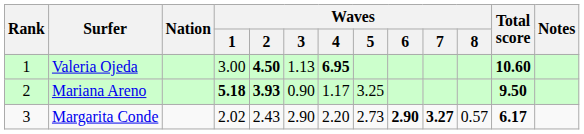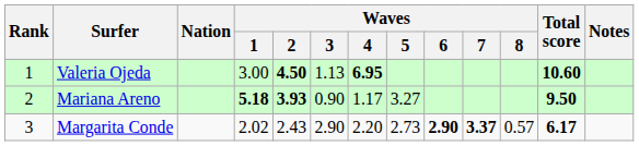 <table class="wikitable sortable" style="text-align:center">
 <tr>
 <th rowspan=2>Rank</th>
 <th rowspan=2>Surfer</th>
 <th rowspan=2>Nation</th>
 <th colspan=8>Waves</th>
 <th rowspan=2>Total<br>score</th>
 <th rowspan=2>Notes</th>
 </tr>
 <tr>
 <th>1</th>
 <th>2</th>
 <th>3</th>
 <th>4</th>
 <th>5</th>
 <th>6</th>
 <th>7</th>
 <th>8</th>
 </tr>
 <tr bgcolor=ccffcc>
 <td>1</td>
 <td align=left><a href='#'>Valeria Ojeda</a></td>
 <td align=left></td>
 <td>3.00</td>
 <td><strong>4.50</strong></td>
 <td>1.13</td>
 <td><strong>6.95</strong></td>
 <td></td>
 <td></td>
 <td></td>
 <td></td>
 <td><strong>10.60</strong></td>
 <td></td>
 </tr>
 <tr bgcolor=ccffcc>
 <td>2</td>
 <td align=left><a href='#'>Mariana Areno</a></td>
 <td align=left></td>
 <td><strong>5.18</strong></td>
 <td><strong>3.93</strong></td>
 <td>0.90</td>
 <td>1.17</td>
-<td>3.25</td>
+<td>3.27</td>
 <td></td>
 <td></td>
 <td></td>
 <td><strong>9.50</strong></td>
 <td></td>
 </tr>
 <tr>
 <td>3</td>
 <td align=left><a href='#'>Margarita Conde</a></td>
 <td align=left></td>
 <td>2.02</td>
 <td>2.43</td>
 <td>2.90</td>
 <td>2.20</td>
 <td>2.73</td>
 <td><strong>2.90</strong></td>
-<td><strong>3.27</strong></td>
+<td><strong>3.37</strong></td>
 <td>0.57</td>
 <td><strong>6.17</strong></td>
 <td></td>
 </tr>
 </table>
